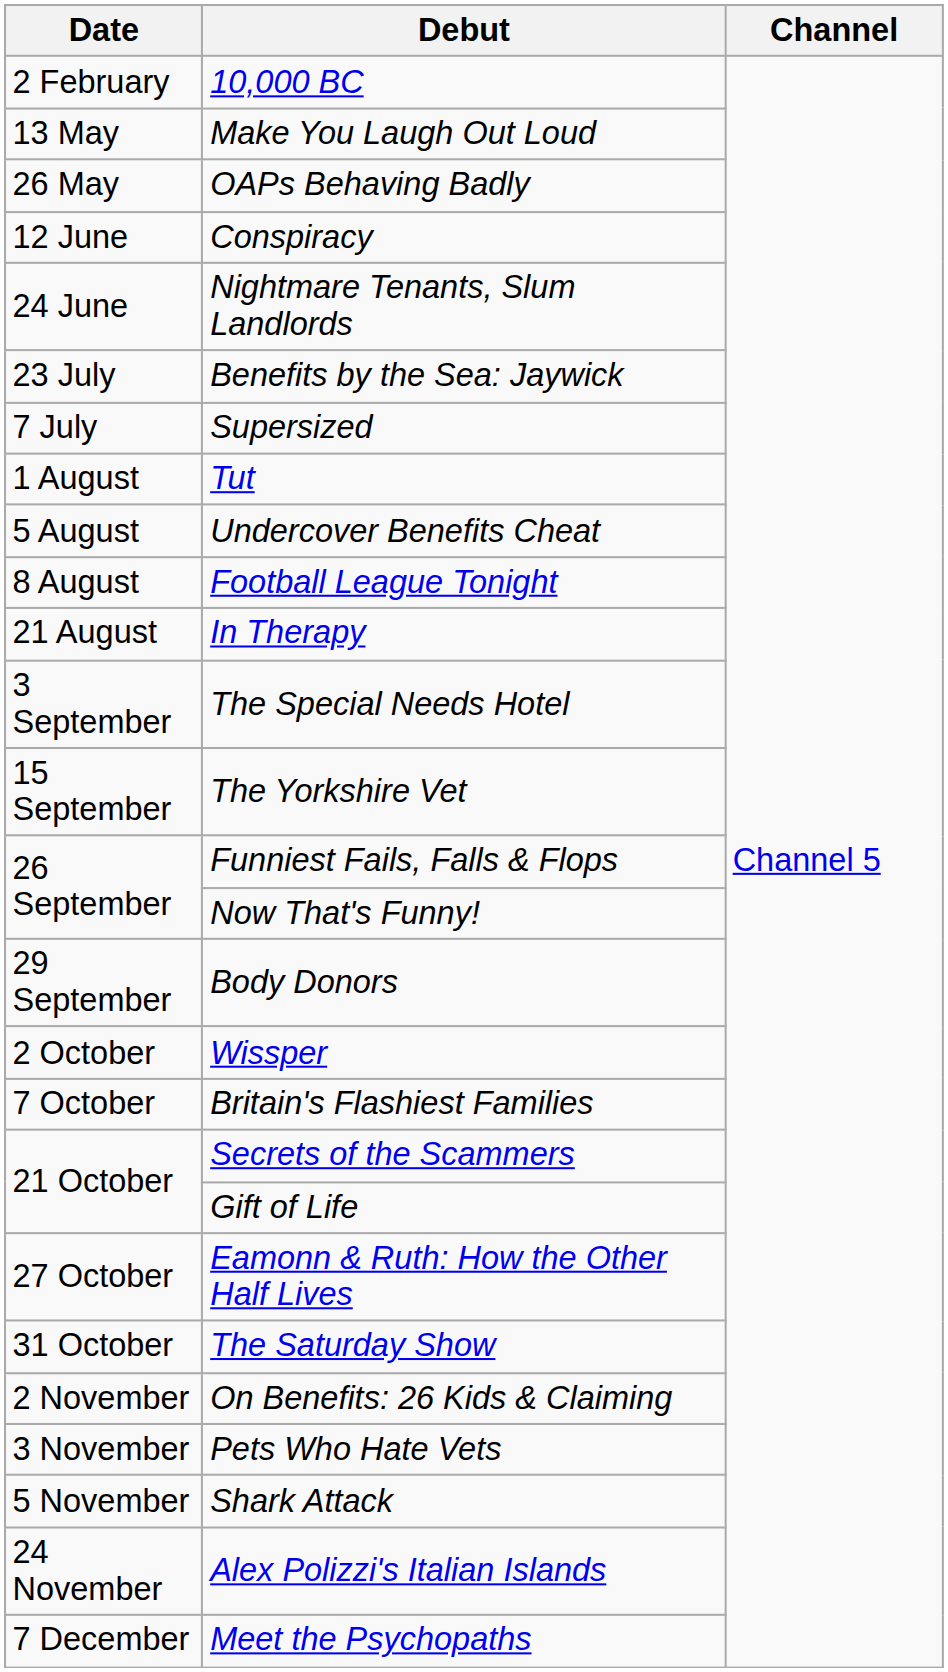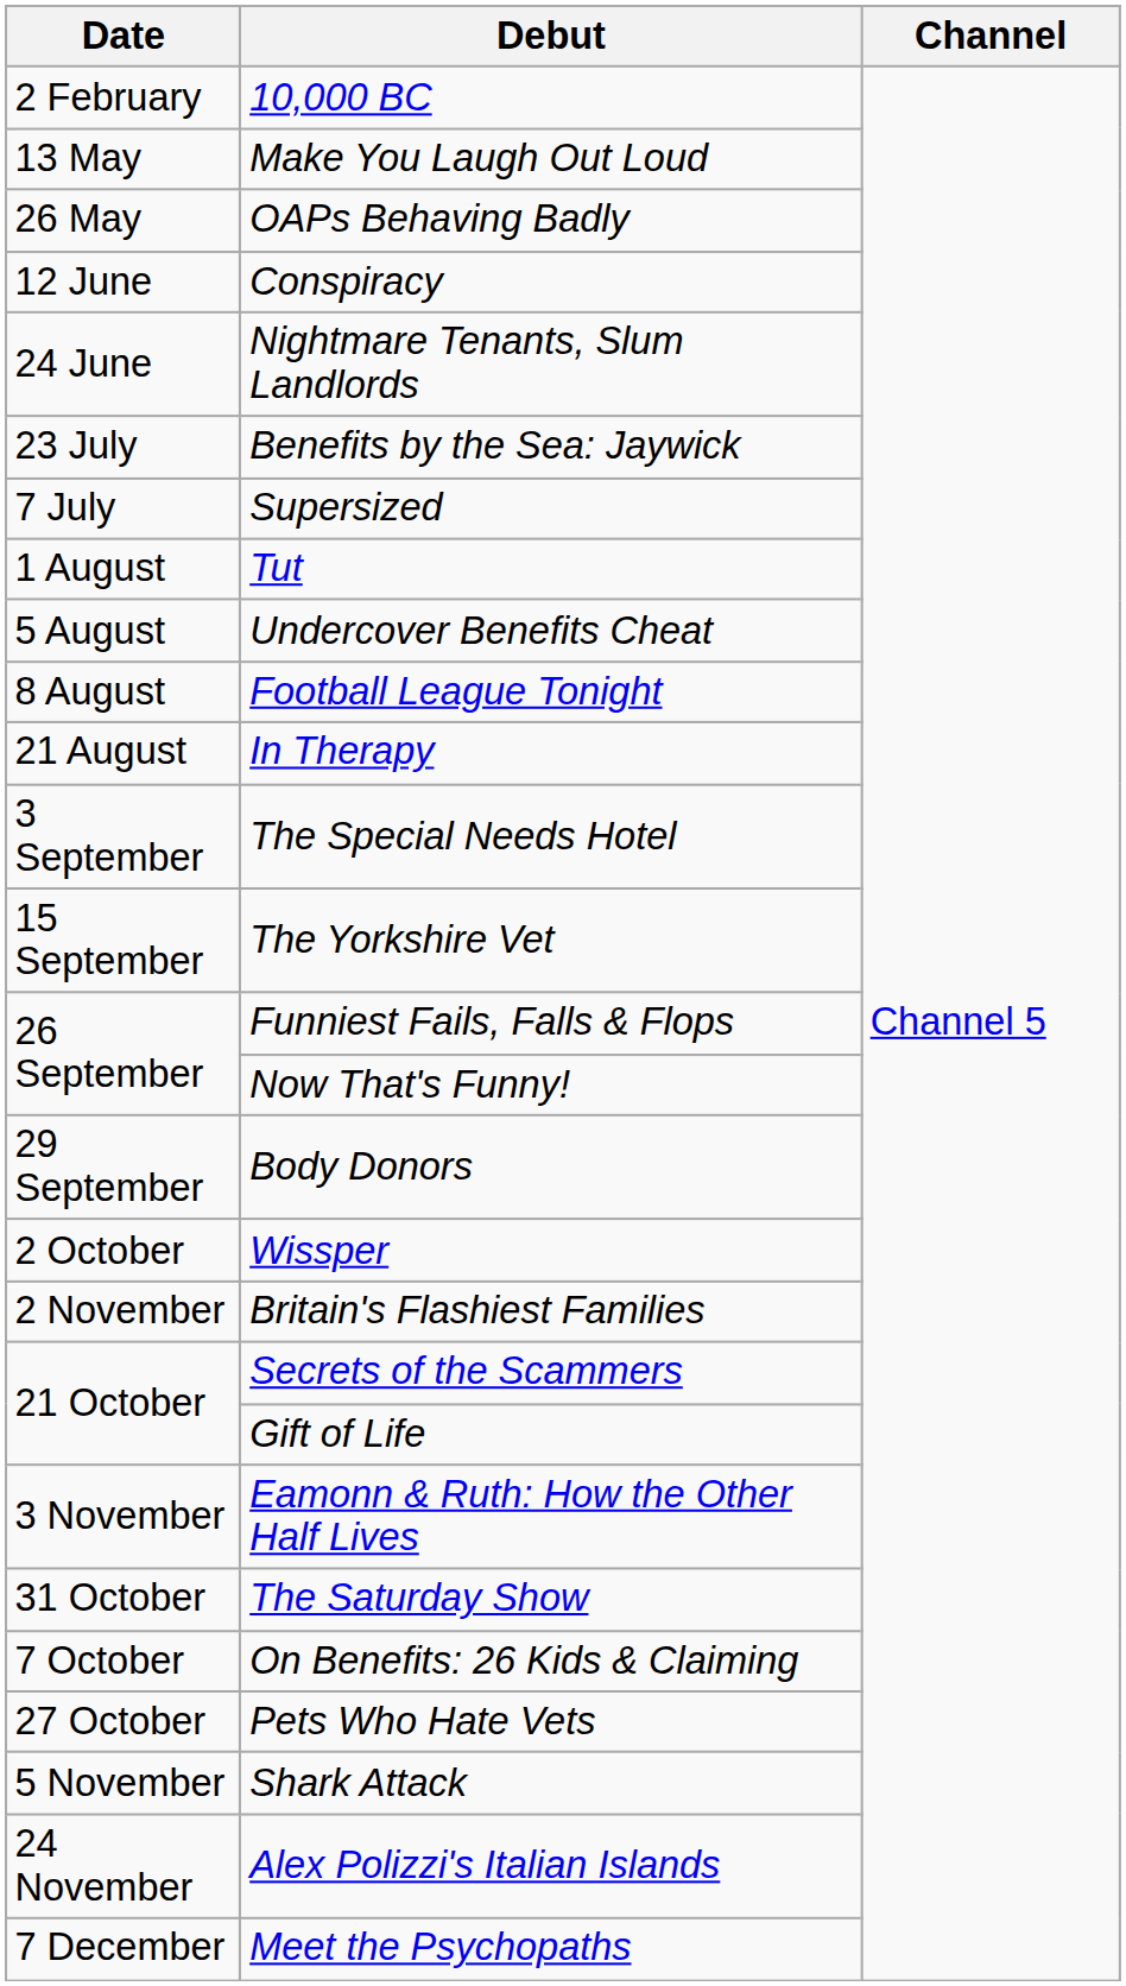 <table class="wikitable">
 <tr>
 <th width=90>Date</th>
 <th width=250>Debut</th>
 <th width=100>Channel</th>
 </tr>
 <tr>
 <td>2 February</td>
 <td><em><a href='#'>10,000 BC</a></em></td>
 <td rowspan=27><a href='#'>Channel 5</a></td>
 </tr>
 <tr>
 <td>13 May</td>
 <td><em>Make You Laugh Out Loud</em></td>
 </tr>
 <tr>
 <td>26 May</td>
 <td><em>OAPs Behaving Badly</em></td>
 </tr>
 <tr>
 <td>12 June</td>
 <td><em>Conspiracy</em></td>
 </tr>
 <tr>
 <td>24 June</td>
 <td><em>Nightmare Tenants, Slum Landlords</em></td>
 </tr>
 <tr>
 <td>23 July</td>
 <td><em>Benefits by the Sea: Jaywick</em></td>
 </tr>
 <tr>
 <td>7 July</td>
 <td><em>Supersized</em></td>
 </tr>
 <tr>
 <td>1 August</td>
 <td><em><a href='#'>Tut</a></em></td>
 </tr>
 <tr>
 <td>5 August</td>
 <td><em>Undercover Benefits Cheat</em></td>
 </tr>
 <tr>
 <td>8 August</td>
 <td><em><a href='#'>Football League Tonight</a></em></td>
 </tr>
 <tr>
 <td>21 August</td>
 <td><em><a href='#'>In Therapy</a></em></td>
 </tr>
 <tr>
 <td>3 September</td>
 <td><em>The Special Needs Hotel</em></td>
 </tr>
 <tr>
 <td>15 September</td>
 <td><em>The Yorkshire Vet</em></td>
 </tr>
 <tr>
 <td rowspan=2>26 September</td>
 <td><em>Funniest Fails, Falls & Flops</em></td>
 </tr>
 <tr>
 <td><em>Now That's Funny!</em></td>
 </tr>
 <tr>
 <td>29 September</td>
 <td><em>Body Donors</em></td>
 </tr>
 <tr>
 <td>2 October</td>
 <td><em><a href='#'>Wissper</a></em></td>
 </tr>
 <tr>
-<td>7 October</td>
+<td>2 November</td>
 <td><em>Britain's Flashiest Families</em></td>
 </tr>
 <tr>
 <td rowspan=2>21 October</td>
 <td><em><a href='#'>Secrets of the Scammers</a></em></td>
 </tr>
 <tr>
 <td><em>Gift of Life</em></td>
 </tr>
 <tr>
-<td>27 October</td>
+<td>3 November</td>
 <td><em><a href='#'>Eamonn & Ruth: How the Other Half Lives</a></em></td>
 </tr>
 <tr>
 <td>31 October</td>
 <td><em><a href='#'>The Saturday Show</a></em></td>
 </tr>
 <tr>
-<td>2 November</td>
+<td>7 October</td>
 <td><em>On Benefits: 26 Kids & Claiming</em></td>
 </tr>
 <tr>
-<td>3 November</td>
+<td>27 October</td>
 <td><em>Pets Who Hate Vets</em></td>
 </tr>
 <tr>
 <td>5 November</td>
 <td><em>Shark Attack</em></td>
 </tr>
 <tr>
 <td>24 November</td>
 <td><em><a href='#'>Alex Polizzi's Italian Islands</a></em></td>
 </tr>
 <tr>
 <td>7 December</td>
 <td><em><a href='#'>Meet the Psychopaths</a></em></td>
 </tr>
 </table>
